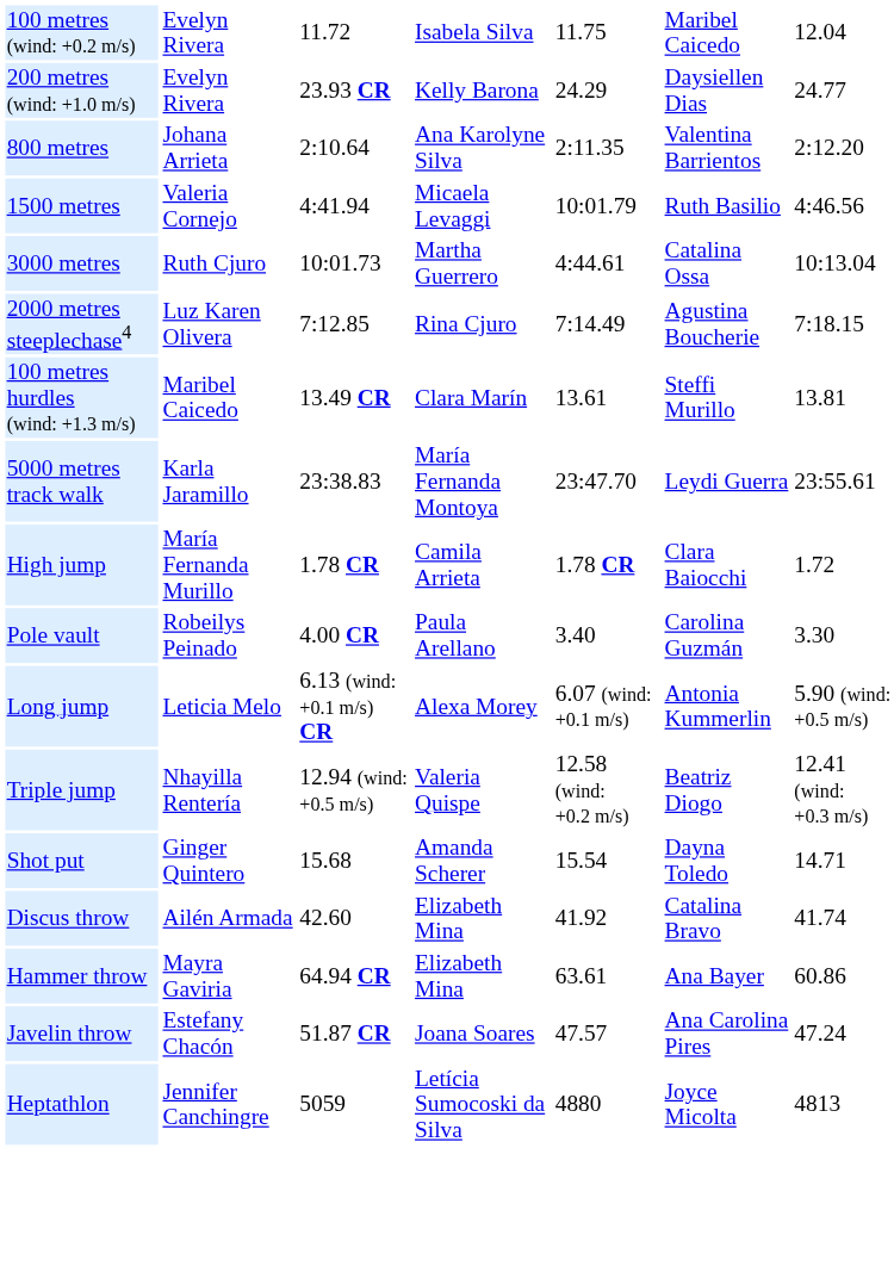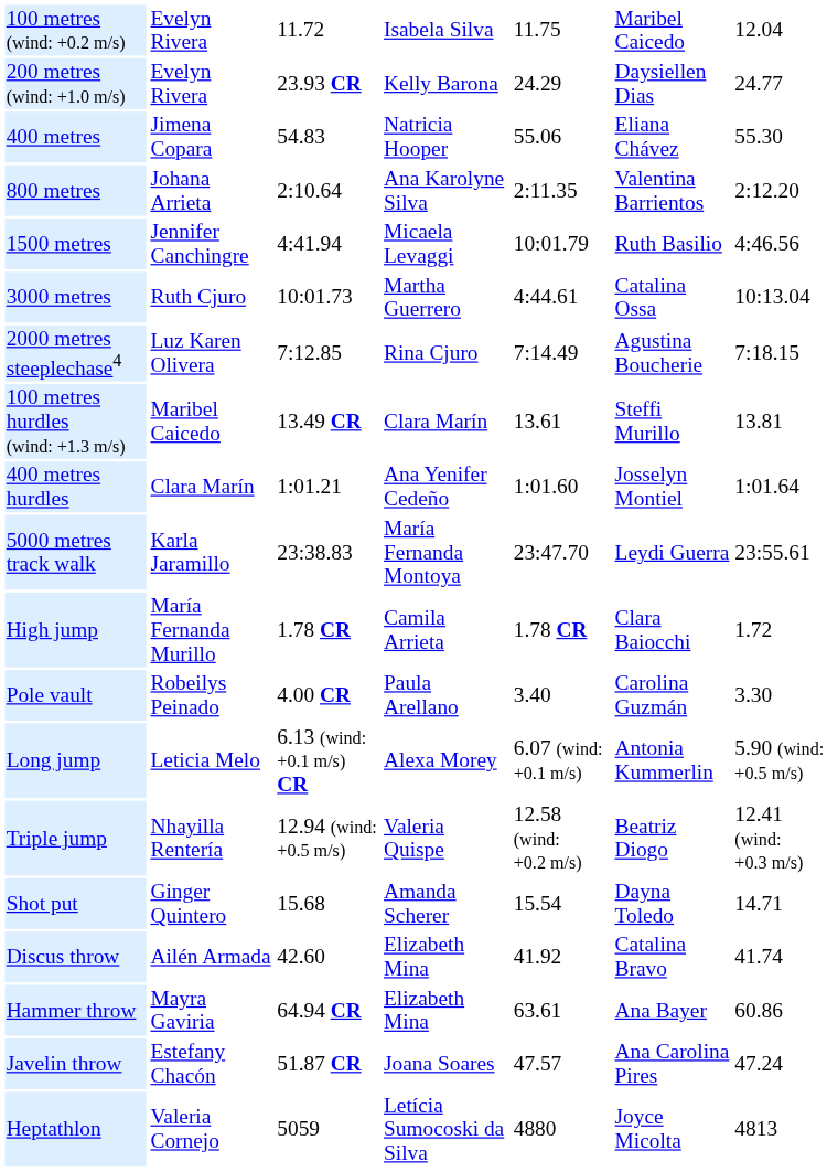 <table>
 <tr>
 <td bgcolor = DDEEFF><a href='#'>100 metres</a> <br><small>(wind: +0.2 m/s)</small></td>
 <td align=left><a href='#'>Evelyn Rivera</a><br> </td>
 <td>11.72</td>
 <td align=left><a href='#'>Isabela Silva</a><br> </td>
 <td>11.75</td>
 <td align=left><a href='#'>Maribel Caicedo</a><br> </td>
 <td>12.04</td>
 </tr>
 <tr>
 <td bgcolor = DDEEFF><a href='#'>200 metres</a> <br><small>(wind: +1.0 m/s)</small></td>
 <td align=left><a href='#'>Evelyn Rivera</a><br> </td>
 <td>23.93 <strong><a href='#'>CR</a></strong></td>
 <td align=left><a href='#'>Kelly Barona</a><br> </td>
 <td>24.29</td>
 <td align=left><a href='#'>Daysiellen Dias</a><br> </td>
 <td>24.77</td>
 </tr>
 <tr>
+<td bgcolor = DDEEFF><a href='#'>400 metres</a></td>
+<td align=left><a href='#'>Jimena Copara</a><br> </td>
+<td>54.83</td>
+<td align=left><a href='#'>Natricia Hooper</a><br> </td>
+<td>55.06</td>
+<td align=left><a href='#'>Eliana Chávez</a><br> </td>
+<td>55.30</td>
+</tr>
+<tr>
 <td bgcolor = DDEEFF><a href='#'>800 metres</a></td>
 <td align=left><a href='#'>Johana Arrieta</a><br> </td>
 <td>2:10.64</td>
 <td align=left><a href='#'>Ana Karolyne Silva</a><br> </td>
 <td>2:11.35</td>
 <td align=left><a href='#'>Valentina Barrientos</a><br> </td>
 <td>2:12.20</td>
 </tr>
 <tr>
 <td bgcolor = DDEEFF><a href='#'>1500 metres</a></td>
-<td align=left><a href='#'>Valeria Cornejo</a><br> </td>
+<td align=left><a href='#'>Jennifer Canchingre</a><br> </td>
 <td>4:41.94</td>
 <td align=left><a href='#'>Micaela Levaggi</a><br> </td>
 <td>10:01.79</td>
 <td align=left><a href='#'>Ruth Basilio</a><br> </td>
 <td>4:46.56</td>
 </tr>
 <tr>
 <td bgcolor = DDEEFF><a href='#'>3000 metres</a></td>
 <td align=left><a href='#'>Ruth Cjuro</a><br> </td>
 <td>10:01.73</td>
 <td align=left><a href='#'>Martha Guerrero</a><br> </td>
 <td>4:44.61</td>
 <td align=left><a href='#'>Catalina Ossa</a><br> </td>
 <td>10:13.04</td>
 </tr>
 <tr>
 <td bgcolor = DDEEFF><a href='#'>2000 metres steeplechase</a><sup>4</sup></td>
 <td align=left><a href='#'>Luz Karen Olivera</a><br> </td>
 <td>7:12.85</td>
 <td align=left><a href='#'>Rina Cjuro</a><br> </td>
 <td>7:14.49</td>
 <td align=left><a href='#'>Agustina Boucherie</a><br> </td>
 <td>7:18.15</td>
 </tr>
 <tr>
 <td bgcolor = DDEEFF><a href='#'>100 metres hurdles</a> <br><small>(wind: +1.3 m/s)</small></td>
 <td align=left><a href='#'>Maribel Caicedo</a><br> </td>
 <td>13.49 <strong><a href='#'>CR</a></strong></td>
 <td align=left><a href='#'>Clara Marín</a><br> </td>
 <td>13.61</td>
 <td align=left><a href='#'>Steffi Murillo</a><br> </td>
 <td>13.81</td>
+</tr>
+<tr>
+<td bgcolor = DDEEFF><a href='#'>400 metres hurdles</a></td>
+<td align=left><a href='#'>Clara Marín</a><br> </td>
+<td>1:01.21</td>
+<td align=left><a href='#'>Ana Yenifer Cedeño</a><br> </td>
+<td>1:01.60</td>
+<td align=left><a href='#'>Josselyn Montiel</a><br> </td>
+<td>1:01.64</td>
 </tr>
 <tr>
 <td bgcolor = DDEEFF><a href='#'>5000 metres track walk</a></td>
 <td align=left><a href='#'>Karla Jaramillo</a><br> </td>
 <td>23:38.83</td>
 <td align=left><a href='#'>María Fernanda Montoya</a><br> </td>
 <td>23:47.70</td>
 <td align=left><a href='#'>Leydi Guerra</a><br> </td>
 <td>23:55.61</td>
 </tr>
 <tr>
 <td bgcolor = DDEEFF><a href='#'>High jump</a></td>
 <td align=left><a href='#'>María Fernanda Murillo</a><br> </td>
 <td>1.78 <strong><a href='#'>CR</a></strong></td>
 <td align=left><a href='#'>Camila Arrieta</a><br> </td>
 <td>1.78 <strong><a href='#'>CR</a></strong></td>
 <td align=left><a href='#'>Clara Baiocchi</a><br> </td>
 <td>1.72</td>
 </tr>
 <tr>
 <td bgcolor = DDEEFF><a href='#'>Pole vault</a></td>
 <td align=left><a href='#'>Robeilys Peinado</a><br> </td>
 <td>4.00 <strong><a href='#'>CR</a></strong></td>
 <td align=left><a href='#'>Paula Arellano</a><br> </td>
 <td>3.40</td>
 <td align=left><a href='#'>Carolina Guzmán</a><br> </td>
 <td>3.30</td>
 </tr>
 <tr>
 <td bgcolor = DDEEFF><a href='#'>Long jump</a></td>
 <td align=left><a href='#'>Leticia Melo</a><br> </td>
 <td>6.13 <small>(wind: +0.1 m/s)</small> <strong><a href='#'>CR</a></strong></td>
 <td align=left><a href='#'>Alexa Morey</a><br> </td>
 <td>6.07 <small>(wind: +0.1 m/s)</small></td>
 <td align=left><a href='#'>Antonia Kummerlin</a><br> </td>
 <td>5.90 <small>(wind: +0.5 m/s)</small></td>
 </tr>
 <tr>
 <td bgcolor = DDEEFF><a href='#'>Triple jump</a></td>
 <td align=left><a href='#'>Nhayilla Rentería</a><br> </td>
 <td>12.94 <small>(wind: +0.5 m/s)</small></td>
 <td align=left><a href='#'>Valeria Quispe</a><br> </td>
 <td>12.58 <small>(wind: +0.2 m/s)</small></td>
 <td align=left><a href='#'>Beatriz Diogo</a><br> </td>
 <td>12.41 <small>(wind: +0.3 m/s)</small></td>
 </tr>
 <tr>
 <td bgcolor = DDEEFF><a href='#'>Shot put</a></td>
 <td align=left><a href='#'>Ginger Quintero</a><br> </td>
 <td>15.68</td>
 <td align=left><a href='#'>Amanda Scherer</a><br> </td>
 <td>15.54</td>
 <td align=left><a href='#'>Dayna Toledo</a><br> </td>
 <td>14.71</td>
 </tr>
 <tr>
 <td bgcolor = DDEEFF><a href='#'>Discus throw</a></td>
 <td align=left><a href='#'>Ailén Armada</a><br> </td>
 <td>42.60</td>
 <td align=left><a href='#'>Elizabeth Mina</a><br> </td>
 <td>41.92</td>
 <td align=left><a href='#'>Catalina Bravo</a><br> </td>
 <td>41.74</td>
 </tr>
 <tr>
 <td bgcolor = DDEEFF><a href='#'>Hammer throw</a></td>
 <td align=left><a href='#'>Mayra Gaviria</a><br> </td>
 <td>64.94 <strong><a href='#'>CR</a></strong></td>
 <td align=left><a href='#'>Elizabeth Mina</a><br> </td>
 <td>63.61</td>
 <td align=left><a href='#'>Ana Bayer</a><br> </td>
 <td>60.86</td>
 </tr>
 <tr>
 <td bgcolor = DDEEFF><a href='#'>Javelin throw</a></td>
 <td align=left><a href='#'>Estefany Chacón</a><br> </td>
 <td>51.87 <strong><a href='#'>CR</a></strong></td>
 <td align=left><a href='#'>Joana Soares</a><br> </td>
 <td>47.57</td>
 <td align=left><a href='#'>Ana Carolina Pires</a><br> </td>
 <td>47.24</td>
 </tr>
 <tr>
 <td bgcolor = DDEEFF><a href='#'>Heptathlon</a></td>
-<td align=left><a href='#'>Jennifer Canchingre</a><br> </td>
+<td align=left><a href='#'>Valeria Cornejo</a><br> </td>
 <td>5059</td>
 <td align=left><a href='#'>Letícia Sumocoski da Silva</a><br> </td>
 <td>4880</td>
 <td align=left><a href='#'>Joyce Micolta</a><br> </td>
 <td>4813</td>
 </tr>
 </table>
